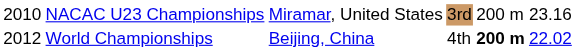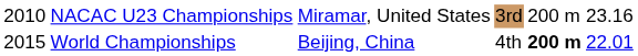 <table>
 <tr>
 <td>2010</td>
 <td><a href='#'>NACAC U23 Championships</a></td>
 <td><a href='#'>Miramar</a>, United States</td>
 <td bgcolor=cc9966>3rd</td>
 <td>200 m</td>
 <td>23.16 </td>
 </tr>
 <tr>
-<td>2012</td>
+<td>2015</td>
 <td><a href='#'>World Championships</a></td>
 <td><a href='#'>Beijing, China</a></td>
 <td>4th</td>
 <td><strong>200 m</strong></td>
-<td><a href='#'>22.02</a></td>
+<td><a href='#'>22.01</a></td>
 </tr>
 </table>
